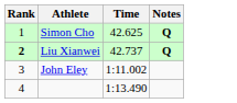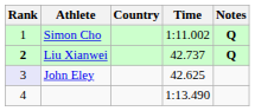 <table class="wikitable sortable" style="text-align:center">
 <tr>
 <th>Rank</th>
 <th>Athlete</th>
+<th>Country</th>
 <th>Time</th>
 <th>Notes</th>
 </tr>
 <tr bgcolor="#ccffcc">
 <td>1</td>
 <td align=left><a href='#'>Simon Cho</a></td>
-<td>42.625</td>
+<td align=left></td>
+<td>1:11.002</td>
 <td><strong>Q</strong></td>
 </tr>
 <tr bgcolor="#ccffcc">
 <td><strong>2</strong></td>
 <td align=left><a href='#'>Liu Xianwei</a></td>
+<td align=left></td>
 <td>42.737</td>
 <td><strong>Q</strong></td>
 </tr>
 <tr>
-<td>3</td>
+<td style="background: lavender;">3</td>
 <td align=left><a href='#'>John Eley</a></td>
-<td>1:11.002</td>
+<td align=left></td>
+<td>42.625</td>
 <td></td>
 </tr>
 <tr>
 <td>4</td>
 <td align=left></td>
+<td align=left></td>
 <td>1:13.490</td>
 <td></td>
 </tr>
 </table>
